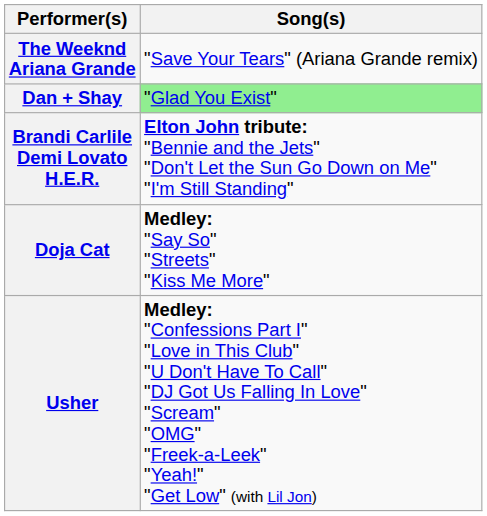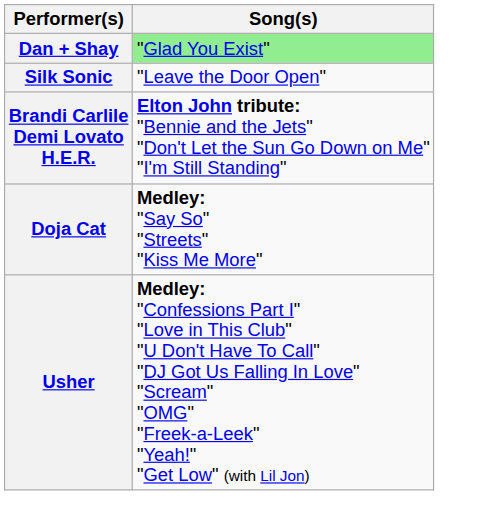 <table class="wikitable plainrowheaders">
 <tr>
 <th scope="col">Performer(s)</th>
 <th scope="col">Song(s)</th>
 </tr>
 <tr>
-<th scope="row"><a href='#'>The Weeknd</a><br><a href='#'>Ariana Grande</a></th>
-<td>"<a href='#'>Save Your Tears</a>" (Ariana Grande remix)</td>
+<th scope="row"><a href='#'>Dan + Shay</a></th>
+<td style="background: lightgreen;">"<a href='#'>Glad You Exist</a>"</td>
 </tr>
 <tr>
-<th scope="row"><a href='#'>Dan + Shay</a></th>
-<td style="background: lightgreen;">"<a href='#'>Glad You Exist</a>"</td>
+<th scope="row"><a href='#'>Silk Sonic</a></th>
+<td>"<a href='#'>Leave the Door Open</a>"</td>
 </tr>
 <tr>
 <th scope="row"><a href='#'>Brandi Carlile</a><br><a href='#'>Demi Lovato</a><br><a href='#'>H.E.R.</a></th>
 <td><strong><a href='#'>Elton John</a> tribute:</strong><br>"<a href='#'>Bennie and the Jets</a>"<br>"<a href='#'>Don't Let the Sun Go Down on Me</a>"<br>"<a href='#'>I'm Still Standing</a>"</td>
 </tr>
 <tr>
 <th scope="row"><a href='#'>Doja Cat</a></th>
 <td><strong>Medley:</strong><br>"<a href='#'>Say So</a>"<br>"<a href='#'>Streets</a>"<br>"<a href='#'>Kiss Me More</a>"</td>
 </tr>
 <tr>
 <th scope="row"><a href='#'>Usher</a></th>
 <td><strong>Medley:</strong><br>"<a href='#'>Confessions Part I</a>"<br>"<a href='#'>Love in This Club</a>"<br>"<a href='#'>U Don't Have To Call</a>"<br>"<a href='#'>DJ Got Us Falling In Love</a>"<br>"<a href='#'>Scream</a>"<br>"<a href='#'>OMG</a>"<br>"<a href='#'>Freek-a-Leek</a>"<br>"<a href='#'>Yeah!</a>"<br>"<a href='#'>Get Low</a>" <small>(with <a href='#'>Lil Jon</a>)</small></td>
 </tr>
 </table>
